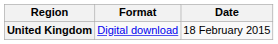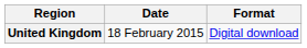 <table class="wikitable plainrowheaders">
 <tr>
 <th>Region</th>
+<th>Date</th>
 <th>Format</th>
-<th>Date</th>
 </tr>
 <tr>
 <th scope="row">United Kingdom</th>
+<td>18 February 2015</td>
 <td><a href='#'>Digital download</a></td>
-<td>18 February 2015</td>
 </tr>
 </table>
